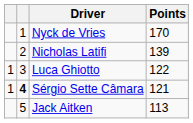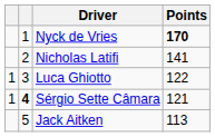 <table class="wikitable" style="font-size: 85%;">
 <tr>
 <th></th>
 <th></th>
 <th>Driver</th>
 <th>Points</th>
 </tr>
 <tr>
 <td></td>
 <td align="center">1</td>
 <td> <a href='#'>Nyck de Vries</a></td>
-<td>170</td>
+<td><strong>170</strong></td>
 </tr>
 <tr>
 <td></td>
 <td align="center">2</td>
 <td> <a href='#'>Nicholas Latifi</a></td>
-<td>139</td>
+<td>141</td>
 </tr>
 <tr>
 <td> 1</td>
 <td align="center">3</td>
 <td> <a href='#'>Luca Ghiotto</a></td>
 <td>122</td>
 </tr>
 <tr>
 <td> 1</td>
 <td align="center"><strong>4</strong></td>
 <td> <a href='#'>Sérgio Sette Câmara</a></td>
 <td>121</td>
 </tr>
 <tr>
 <td></td>
 <td align="center">5</td>
 <td> <a href='#'>Jack Aitken</a></td>
 <td>113</td>
 </tr>
 </table>
